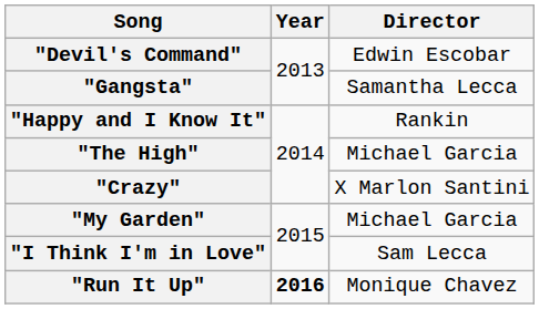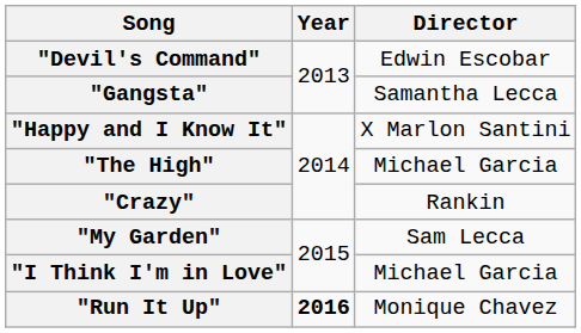 <table class="wikitable plainrowheaders" style="text-align:center;">
 <tr>
 <th scope="col">Song</th>
 <th scope="col">Year</th>
 <th scope="col">Director</th>
 </tr>
 <tr>
 <th scope="row">"Devil's Command"</th>
 <td rowspan="2">2013</td>
 <td>Edwin Escobar</td>
 </tr>
 <tr>
 <th scope="row">"Gangsta"</th>
 <td>Samantha Lecca</td>
 </tr>
 <tr>
 <th scope="row">"Happy and I Know It"</th>
 <td rowspan="3">2014</td>
-<td>Rankin</td>
+<td>X Marlon Santini</td>
 </tr>
 <tr>
 <th scope="row">"The High"</th>
 <td>Michael Garcia</td>
 </tr>
 <tr>
 <th scope="row">"Crazy"</th>
-<td>X Marlon Santini</td>
+<td>Rankin</td>
 </tr>
 <tr>
 <th scope="row">"My Garden"</th>
 <td rowspan="2">2015</td>
-<td>Michael Garcia</td>
+<td>Sam Lecca</td>
 </tr>
 <tr>
 <th scope="row">"I Think I'm in Love"</th>
-<td>Sam Lecca</td>
+<td>Michael Garcia</td>
 </tr>
 <tr>
 <th scope="row">"Run It Up"</th>
 <td><strong>2016</strong></td>
 <td>Monique Chavez</td>
 </tr>
 </table>
